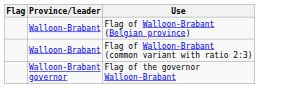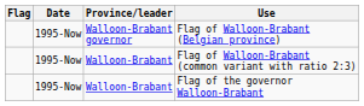 <table class="wikitable">
 <tr>
 <th>Flag</th>
+<th>Date</th>
 <th>Province/leader</th>
 <th>Use</th>
 </tr>
 <tr>
 <td></td>
-<td><a href='#'>Walloon-Brabant</a></td>
+<td>1995-Now</td>
+<td><a href='#'>Walloon-Brabant</a><br><a href='#'>governor</a></td>
 <td>Flag of <a href='#'>Walloon-Brabant</a><br>(<a href='#'>Belgian province</a>)</td>
 </tr>
 <tr>
 <td></td>
+<td>1995-Now</td>
 <td><a href='#'>Walloon-Brabant</a></td>
 <td>Flag of <a href='#'>Walloon-Brabant</a><br>(common variant with ratio 2:3)</td>
 </tr>
 <tr>
 <td></td>
-<td><a href='#'>Walloon-Brabant</a><br><a href='#'>governor</a></td>
+<td>1995-Now</td>
+<td><a href='#'>Walloon-Brabant</a></td>
 <td>Flag of the governor<br><a href='#'>Walloon-Brabant</a></td>
 </tr>
 </table>
